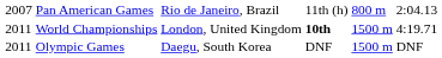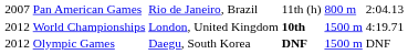 <table>
 <tr>
 <td>2007</td>
 <td><a href='#'>Pan American Games</a></td>
 <td><a href='#'>Rio de Janeiro</a>, Brazil</td>
 <td>11th (h)</td>
 <td><a href='#'>800 m</a></td>
 <td>2:04.13</td>
 </tr>
 <tr>
-<td>2011</td>
+<td>2012</td>
 <td><a href='#'>World Championships</a></td>
 <td><a href='#'>London</a>, United Kingdom</td>
 <td><strong>10th</strong></td>
 <td><a href='#'>1500 m</a></td>
 <td>4:19.71</td>
 </tr>
 <tr>
-<td>2011</td>
+<td>2012</td>
 <td><a href='#'>Olympic Games</a></td>
 <td><a href='#'>Daegu</a>, South Korea</td>
-<td>DNF</td>
+<td><strong>DNF</strong></td>
 <td><a href='#'>1500 m</a></td>
 <td>DNF</td>
 </tr>
 </table>
